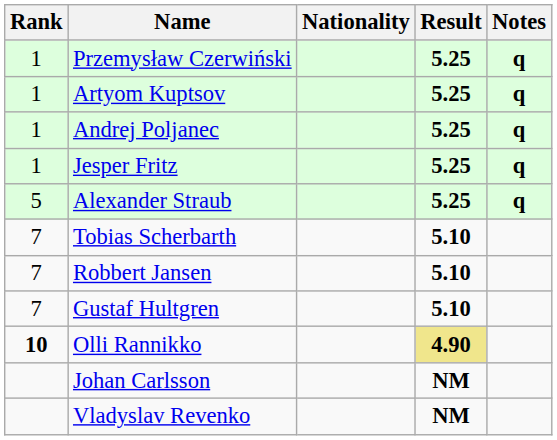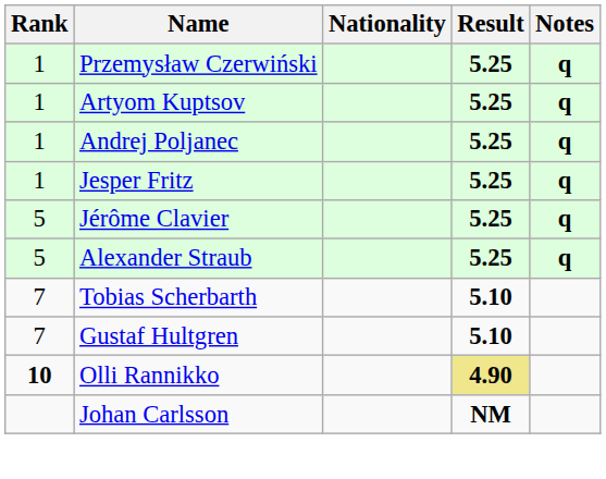 <table class="wikitable sortable" style="text-align:center">
 <tr>
 <th>Rank</th>
 <th>Name</th>
 <th>Nationality</th>
 <th>Result</th>
 <th>Notes</th>
 </tr>
 <tr bgcolor=ddffdd>
 <td>1</td>
 <td align=left><a href='#'>Przemysław Czerwiński</a></td>
 <td align=left></td>
 <td><strong>5.25</strong></td>
 <td><strong>q</strong></td>
 </tr>
 <tr bgcolor=ddffdd>
 <td>1</td>
 <td align=left><a href='#'>Artyom Kuptsov</a></td>
 <td align=left></td>
 <td><strong>5.25</strong></td>
 <td><strong>q</strong></td>
 </tr>
 <tr bgcolor=ddffdd>
 <td>1</td>
 <td align=left><a href='#'>Andrej Poljanec</a></td>
 <td align=left></td>
 <td><strong>5.25</strong></td>
 <td><strong>q</strong></td>
 </tr>
 <tr bgcolor=ddffdd>
 <td>1</td>
 <td align=left><a href='#'>Jesper Fritz</a></td>
 <td align=left></td>
 <td><strong>5.25</strong></td>
 <td><strong>q</strong></td>
 </tr>
 <tr bgcolor=ddffdd>
 <td>5</td>
+<td align=left><a href='#'>Jérôme Clavier</a></td>
+<td align=left></td>
+<td><strong>5.25</strong></td>
+<td><strong>q</strong></td>
+</tr>
+<tr bgcolor=ddffdd>
+<td>5</td>
 <td align=left><a href='#'>Alexander Straub</a></td>
 <td align=left></td>
 <td><strong>5.25</strong></td>
 <td><strong>q</strong></td>
 </tr>
 <tr>
 <td>7</td>
 <td align=left><a href='#'>Tobias Scherbarth</a></td>
-<td align=left></td>
-<td><strong>5.10</strong></td>
-<td></td>
-</tr>
-<tr>
-<td>7</td>
-<td align=left><a href='#'>Robbert Jansen</a></td>
 <td align=left></td>
 <td><strong>5.10</strong></td>
 <td></td>
 </tr>
 <tr>
 <td>7</td>
 <td align=left><a href='#'>Gustaf Hultgren</a></td>
 <td align=left></td>
 <td><strong>5.10</strong></td>
 <td></td>
 </tr>
 <tr>
 <td><strong>10</strong></td>
 <td align=left><a href='#'>Olli Rannikko</a></td>
 <td align=left></td>
 <td style="background: khaki;"><strong>4.90</strong></td>
 <td></td>
 </tr>
 <tr>
 <td></td>
 <td align=left><a href='#'>Johan Carlsson</a></td>
 <td align=left></td>
 <td><strong>NM</strong></td>
 <td></td>
 </tr>
-<tr>
-<td></td>
-<td align=left><a href='#'>Vladyslav Revenko</a></td>
-<td align=left></td>
-<td><strong>NM</strong></td>
-<td></td>
-</tr>
 </table>
